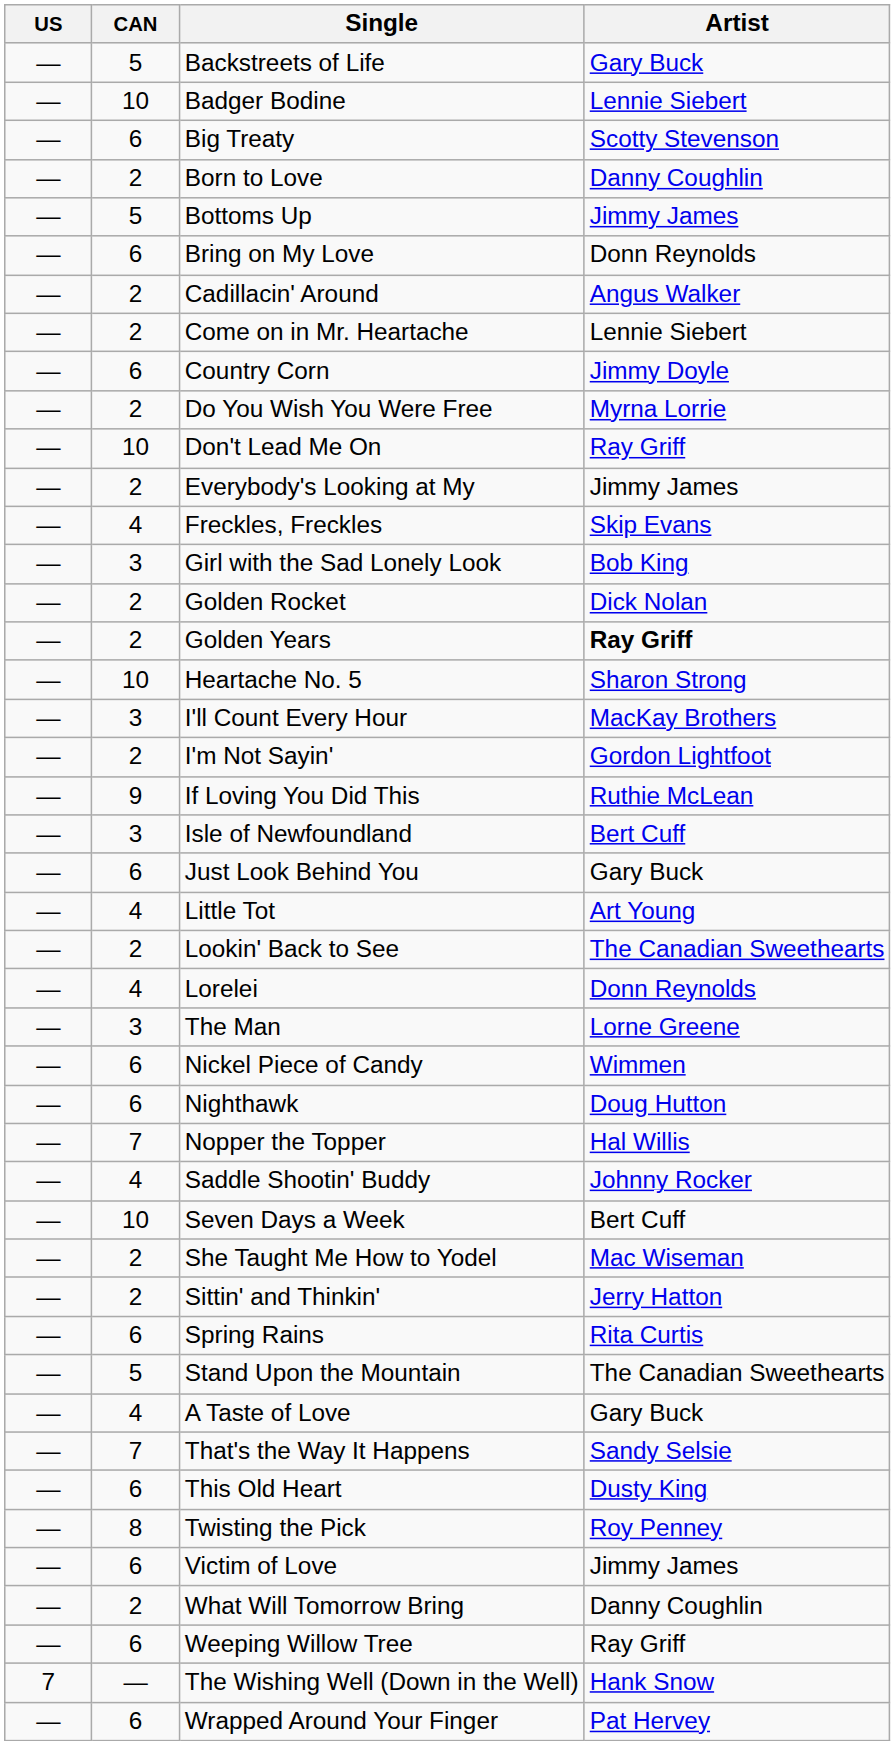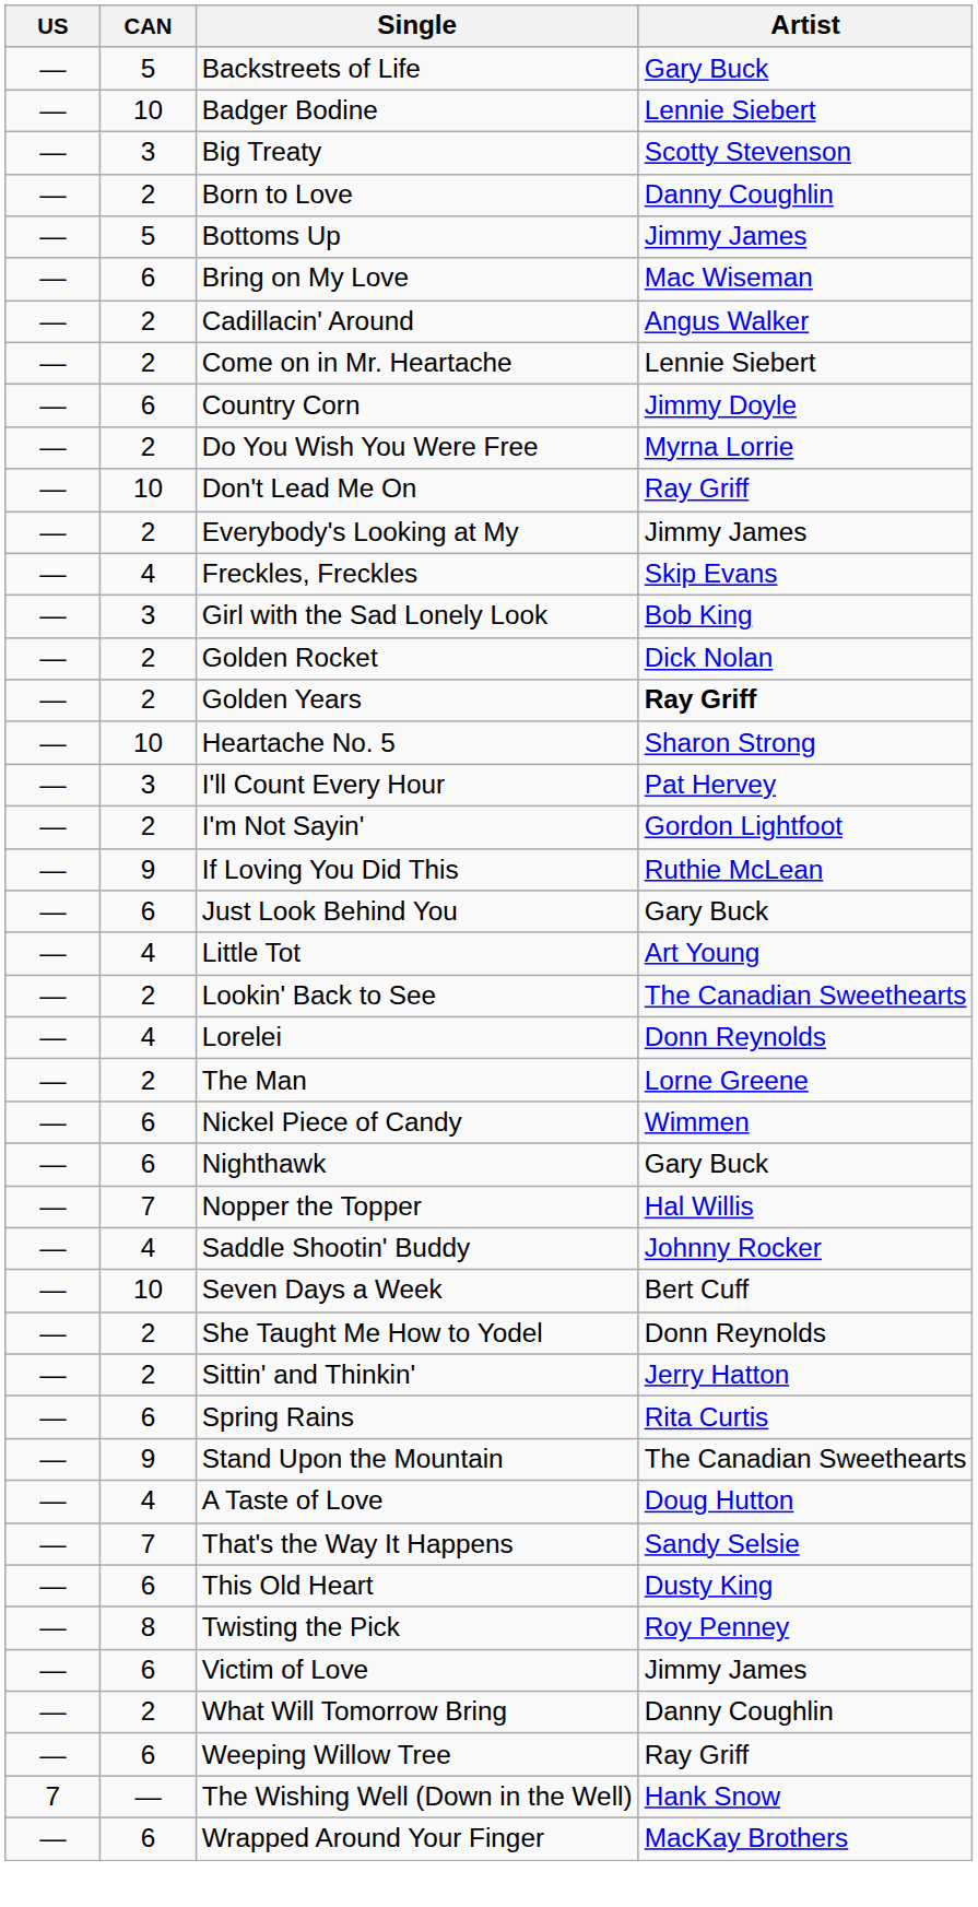 <table class="wikitable sortable">
 <tr>
 <th width="50"><small>US</small></th>
 <th width="50"><small>CAN</small></th>
 <th>Single</th>
 <th>Artist</th>
 </tr>
 <tr>
 <td align="center">—</td>
 <td align="center">5</td>
 <td>Backstreets of Life</td>
 <td><a href='#'>Gary Buck</a></td>
 </tr>
 <tr>
 <td align="center">—</td>
 <td align="center">10</td>
 <td>Badger Bodine</td>
 <td><a href='#'>Lennie Siebert</a></td>
 </tr>
 <tr>
 <td align="center">—</td>
-<td align="center">6</td>
+<td align="center">3</td>
 <td>Big Treaty</td>
 <td><a href='#'>Scotty Stevenson</a></td>
 </tr>
 <tr>
 <td align="center">—</td>
 <td align="center">2</td>
 <td>Born to Love</td>
 <td><a href='#'>Danny Coughlin</a></td>
 </tr>
 <tr>
 <td align="center">—</td>
 <td align="center">5</td>
 <td>Bottoms Up</td>
 <td><a href='#'>Jimmy James</a></td>
 </tr>
 <tr>
 <td align="center">—</td>
 <td align="center">6</td>
 <td>Bring on My Love</td>
-<td>Donn Reynolds</td>
+<td><a href='#'>Mac Wiseman</a></td>
 </tr>
 <tr>
 <td align="center">—</td>
 <td align="center">2</td>
 <td>Cadillacin' Around</td>
 <td><a href='#'>Angus Walker</a></td>
 </tr>
 <tr>
 <td align="center">—</td>
 <td align="center">2</td>
 <td>Come on in Mr. Heartache</td>
 <td>Lennie Siebert</td>
 </tr>
 <tr>
 <td align="center">—</td>
 <td align="center">6</td>
 <td>Country Corn</td>
 <td><a href='#'>Jimmy Doyle</a></td>
 </tr>
 <tr>
 <td align="center">—</td>
 <td align="center">2</td>
 <td>Do You Wish You Were Free</td>
 <td><a href='#'>Myrna Lorrie</a></td>
 </tr>
 <tr>
 <td align="center">—</td>
 <td align="center">10</td>
 <td>Don't Lead Me On</td>
 <td><a href='#'>Ray Griff</a></td>
 </tr>
 <tr>
 <td align="center">—</td>
 <td align="center">2</td>
 <td>Everybody's Looking at My</td>
 <td>Jimmy James</td>
 </tr>
 <tr>
 <td align="center">—</td>
 <td align="center">4</td>
 <td>Freckles, Freckles</td>
 <td><a href='#'>Skip Evans</a></td>
 </tr>
 <tr>
 <td align="center">—</td>
 <td align="center">3</td>
 <td>Girl with the Sad Lonely Look</td>
 <td><a href='#'>Bob King</a></td>
 </tr>
 <tr>
 <td align="center">—</td>
 <td align="center">2</td>
 <td>Golden Rocket</td>
 <td><a href='#'>Dick Nolan</a></td>
 </tr>
 <tr>
 <td align="center">—</td>
 <td align="center">2</td>
 <td>Golden Years</td>
 <td><strong>Ray Griff</strong></td>
 </tr>
 <tr>
 <td align="center">—</td>
 <td align="center">10</td>
 <td>Heartache No. 5</td>
 <td><a href='#'>Sharon Strong</a></td>
 </tr>
 <tr>
 <td align="center">—</td>
 <td align="center">3</td>
 <td>I'll Count Every Hour</td>
-<td><a href='#'>MacKay Brothers</a></td>
+<td><a href='#'>Pat Hervey</a></td>
 </tr>
 <tr>
 <td align="center">—</td>
 <td align="center">2</td>
 <td>I'm Not Sayin'</td>
 <td><a href='#'>Gordon Lightfoot</a></td>
 </tr>
 <tr>
 <td align="center">—</td>
 <td align="center">9</td>
 <td>If Loving You Did This</td>
 <td><a href='#'>Ruthie McLean</a></td>
-</tr>
-<tr>
-<td align="center">—</td>
-<td align="center">3</td>
-<td>Isle of Newfoundland</td>
-<td><a href='#'>Bert Cuff</a></td>
 </tr>
 <tr>
 <td align="center">—</td>
 <td align="center">6</td>
 <td>Just Look Behind You</td>
 <td>Gary Buck</td>
 </tr>
 <tr>
 <td align="center">—</td>
 <td align="center">4</td>
 <td>Little Tot</td>
 <td><a href='#'>Art Young</a></td>
 </tr>
 <tr>
 <td align="center">—</td>
 <td align="center">2</td>
 <td>Lookin' Back to See</td>
 <td><a href='#'>The Canadian Sweethearts</a></td>
 </tr>
 <tr>
 <td align="center">—</td>
 <td align="center">4</td>
 <td>Lorelei</td>
 <td><a href='#'>Donn Reynolds</a></td>
 </tr>
 <tr>
 <td align="center">—</td>
-<td align="center">3</td>
+<td align="center">2</td>
 <td>The Man</td>
 <td><a href='#'>Lorne Greene</a></td>
 </tr>
 <tr>
 <td align="center">—</td>
 <td align="center">6</td>
 <td>Nickel Piece of Candy</td>
 <td><a href='#'>Wimmen</a></td>
 </tr>
 <tr>
 <td align="center">—</td>
 <td align="center">6</td>
 <td>Nighthawk</td>
-<td><a href='#'>Doug Hutton</a></td>
+<td>Gary Buck</td>
 </tr>
 <tr>
 <td align="center">—</td>
 <td align="center">7</td>
 <td>Nopper the Topper</td>
 <td><a href='#'>Hal Willis</a></td>
 </tr>
 <tr>
 <td align="center">—</td>
 <td align="center">4</td>
 <td>Saddle Shootin' Buddy</td>
 <td><a href='#'>Johnny Rocker</a></td>
 </tr>
 <tr>
 <td align="center">—</td>
 <td align="center">10</td>
 <td>Seven Days a Week</td>
 <td>Bert Cuff</td>
 </tr>
 <tr>
 <td align="center">—</td>
 <td align="center">2</td>
 <td>She Taught Me How to Yodel</td>
-<td><a href='#'>Mac Wiseman</a></td>
+<td>Donn Reynolds</td>
 </tr>
 <tr>
 <td align="center">—</td>
 <td align="center">2</td>
 <td>Sittin' and Thinkin'</td>
 <td><a href='#'>Jerry Hatton</a></td>
 </tr>
 <tr>
 <td align="center">—</td>
 <td align="center">6</td>
 <td>Spring Rains</td>
 <td><a href='#'>Rita Curtis</a></td>
 </tr>
 <tr>
 <td align="center">—</td>
-<td align="center">5</td>
+<td align="center">9</td>
 <td>Stand Upon the Mountain</td>
 <td>The Canadian Sweethearts</td>
 </tr>
 <tr>
 <td align="center">—</td>
 <td align="center">4</td>
 <td>A Taste of Love</td>
-<td>Gary Buck</td>
+<td><a href='#'>Doug Hutton</a></td>
 </tr>
 <tr>
 <td align="center">—</td>
 <td align="center">7</td>
 <td>That's the Way It Happens</td>
 <td><a href='#'>Sandy Selsie</a></td>
 </tr>
 <tr>
 <td align="center">—</td>
 <td align="center">6</td>
 <td>This Old Heart</td>
 <td><a href='#'>Dusty King</a></td>
 </tr>
 <tr>
 <td align="center">—</td>
 <td align="center">8</td>
 <td>Twisting the Pick</td>
 <td><a href='#'>Roy Penney</a></td>
 </tr>
 <tr>
 <td align="center">—</td>
 <td align="center">6</td>
 <td>Victim of Love</td>
 <td>Jimmy James</td>
 </tr>
 <tr>
 <td align="center">—</td>
 <td align="center">2</td>
 <td>What Will Tomorrow Bring</td>
 <td>Danny Coughlin</td>
 </tr>
 <tr>
 <td align="center">—</td>
 <td align="center">6</td>
 <td>Weeping Willow Tree</td>
 <td>Ray Griff</td>
 </tr>
 <tr>
 <td align="center">7</td>
 <td align="center">—</td>
 <td>The Wishing Well (Down in the Well)</td>
 <td><a href='#'>Hank Snow</a></td>
 </tr>
 <tr>
 <td align="center">—</td>
 <td align="center">6</td>
 <td>Wrapped Around Your Finger</td>
-<td><a href='#'>Pat Hervey</a></td>
+<td><a href='#'>MacKay Brothers</a></td>
 </tr>
 </table>
